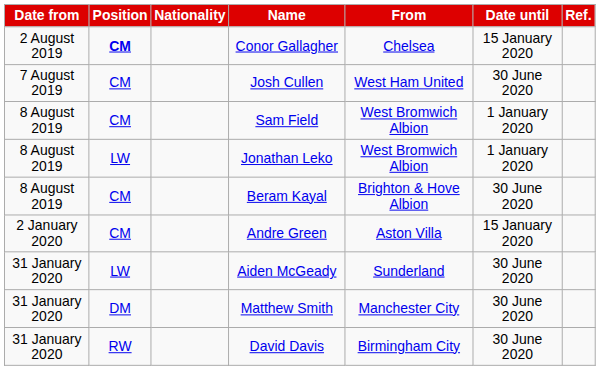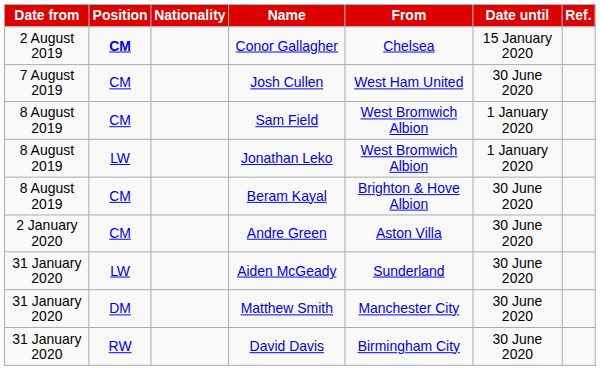 <table class="wikitable"  style="text-align:center; font-size:90%; ">
 <tr>
 <th style="background:#DD0000; color:white; width:120px;">Date from</th>
 <th style="background:#DD0000; color:white; width:50px;">Position</th>
 <th style="background:#DD0000; color:white; width:50px;">Nationality</th>
 <th style="background:#DD0000; color:white; width:180px;">Name</th>
 <th style="background:#DD0000; color:white; width:190px;">From</th>
 <th style="background:#DD0000; color:white; width:130px;">Date until</th>
 <th style="background:#DD0000; color:white; width:25px;">Ref.</th>
 </tr>
 <tr>
 <td>2 August 2019</td>
 <td><strong><a href='#'>CM</a></strong></td>
 <td></td>
 <td><a href='#'>Conor Gallagher</a></td>
 <td> <a href='#'>Chelsea</a></td>
 <td>15 January 2020</td>
 <td></td>
 </tr>
 <tr>
 <td>7 August 2019</td>
 <td><a href='#'>CM</a></td>
 <td></td>
 <td><a href='#'>Josh Cullen</a></td>
 <td> <a href='#'>West Ham United</a></td>
 <td>30 June 2020</td>
 <td></td>
 </tr>
 <tr>
 <td>8 August 2019</td>
 <td><a href='#'>CM</a></td>
 <td></td>
 <td><a href='#'>Sam Field</a></td>
 <td> <a href='#'>West Bromwich Albion</a></td>
 <td>1 January 2020</td>
 <td></td>
 </tr>
 <tr>
 <td>8 August 2019</td>
 <td><a href='#'>LW</a></td>
 <td></td>
 <td><a href='#'>Jonathan Leko</a></td>
 <td> <a href='#'>West Bromwich Albion</a></td>
 <td>1 January 2020</td>
 <td></td>
 </tr>
 <tr>
 <td>8 August 2019</td>
 <td><a href='#'>CM</a></td>
 <td></td>
 <td><a href='#'>Beram Kayal</a></td>
 <td> <a href='#'>Brighton & Hove Albion</a></td>
 <td>30 June 2020</td>
 <td></td>
 </tr>
 <tr>
 <td>2 January 2020</td>
 <td><a href='#'>CM</a></td>
 <td></td>
 <td><a href='#'>Andre Green</a></td>
 <td> <a href='#'>Aston Villa</a></td>
-<td>15 January 2020</td>
+<td>30 June 2020</td>
 <td></td>
 </tr>
 <tr>
 <td>31 January 2020</td>
 <td><a href='#'>LW</a></td>
 <td></td>
 <td><a href='#'>Aiden McGeady</a></td>
 <td> <a href='#'>Sunderland</a></td>
 <td>30 June 2020</td>
 <td></td>
 </tr>
 <tr>
 <td>31 January 2020</td>
 <td><a href='#'>DM</a></td>
 <td></td>
 <td><a href='#'>Matthew Smith</a></td>
 <td> <a href='#'>Manchester City</a></td>
 <td>30 June 2020</td>
 <td></td>
 </tr>
 <tr>
 <td>31 January 2020</td>
 <td><a href='#'>RW</a></td>
 <td></td>
 <td><a href='#'>David Davis</a></td>
 <td> <a href='#'>Birmingham City</a></td>
 <td>30 June 2020</td>
 <td></td>
 </tr>
 </table>
